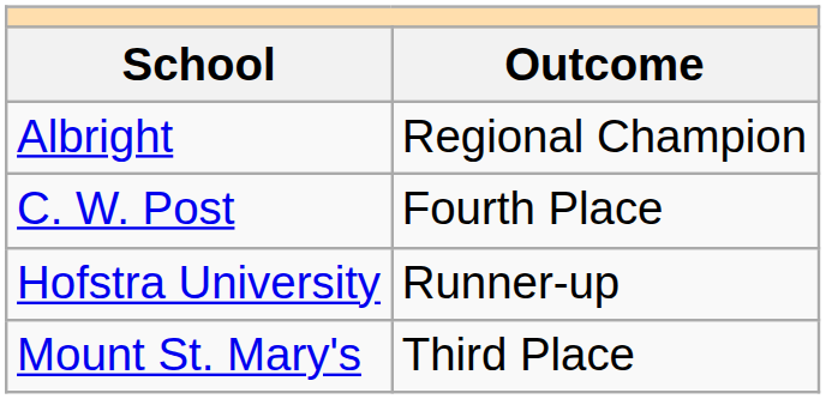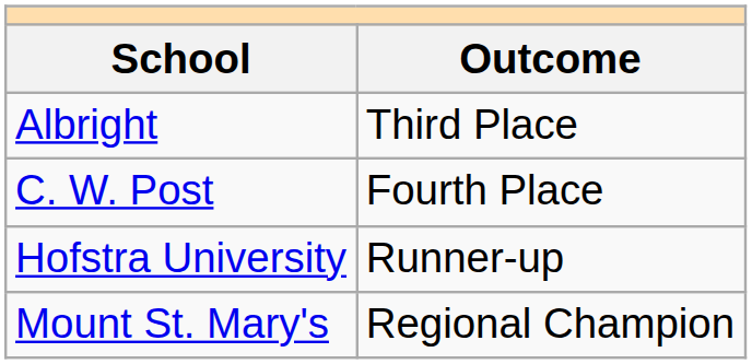 <table class="wikitable" style="float:left; margin-right:1em;">
 <tr>
 <th colspan="3" style="background:#ffdead;"></th>
 </tr>
 <tr>
 <th>School</th>
 <th>Outcome</th>
 </tr>
 <tr>
 <td><a href='#'>Albright</a></td>
-<td>Regional Champion</td>
+<td>Third Place</td>
 </tr>
 <tr>
 <td><a href='#'>C. W. Post</a></td>
 <td>Fourth Place</td>
 </tr>
 <tr>
 <td><a href='#'>Hofstra University</a></td>
 <td>Runner-up</td>
 </tr>
 <tr>
 <td><a href='#'>Mount St. Mary's</a></td>
-<td>Third Place</td>
+<td>Regional Champion</td>
 </tr>
 </table>
